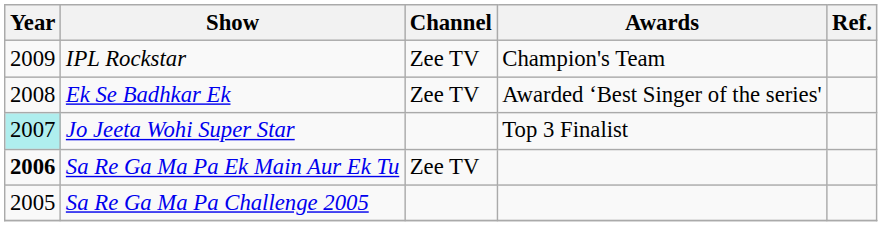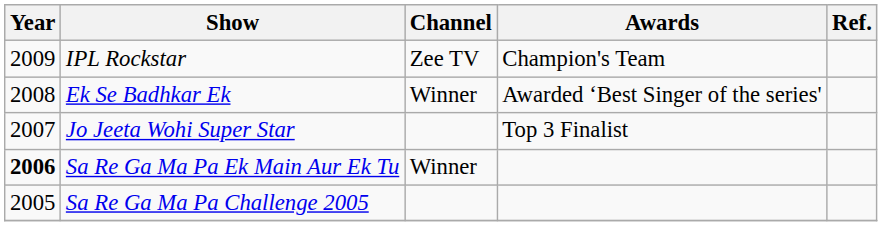 <table class="wikitable sortable">
 <tr style="background:#ccc; text-align:center;">
 <th>Year</th>
 <th>Show</th>
 <th>Channel</th>
 <th>Awards</th>
 <th>Ref.</th>
 </tr>
 <tr>
 <td>2009</td>
 <td><em>IPL Rockstar</em></td>
 <td>Zee TV</td>
 <td>Champion's Team</td>
 <td></td>
 </tr>
 <tr>
 <td>2008</td>
 <td><em><a href='#'>Ek Se Badhkar Ek</a></em></td>
-<td>Zee TV</td>
+<td>Winner</td>
 <td>Awarded ‘Best Singer of the series'</td>
 <td></td>
 </tr>
 <tr>
-<td style="background: paleturquoise;">2007</td>
+<td>2007</td>
 <td><em><a href='#'>Jo Jeeta Wohi Super Star</a></em></td>
 <td></td>
 <td>Top 3 Finalist</td>
 <td></td>
 </tr>
 <tr>
 <td><strong>2006</strong></td>
 <td><em><a href='#'>Sa Re Ga Ma Pa Ek Main Aur Ek Tu</a></em></td>
-<td>Zee TV</td>
+<td>Winner</td>
 <td></td>
 <td></td>
 </tr>
 <tr>
 <td>2005</td>
 <td><em><a href='#'>Sa Re Ga Ma Pa Challenge 2005</a></em></td>
 <td></td>
 <td></td>
 <td></td>
 </tr>
 <tr>
 </tr>
 </table>
